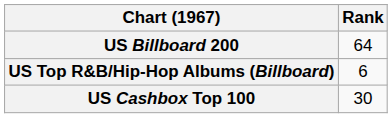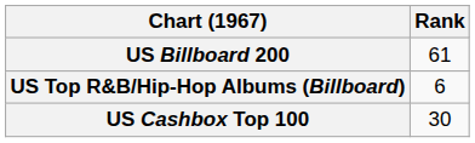 <table class="wikitable sortable plainrowheaders">
 <tr>
 <th align="left">Chart (1967)</th>
 <th style="text-align:center;">Rank</th>
 </tr>
 <tr>
 <th scope="row">US <em>Billboard</em> 200</th>
-<td style="text-align:center;">64</td>
+<td style="text-align:center;">61</td>
 </tr>
 <tr>
 <th scope="row">US Top R&B/Hip-Hop Albums (<em>Billboard</em>)</th>
 <td style="text-align:center;">6</td>
 </tr>
 <tr>
 <th scope="row">US <em>Cashbox</em> Top 100</th>
 <td style="text-align:center;">30</td>
 </tr>
 </table>
